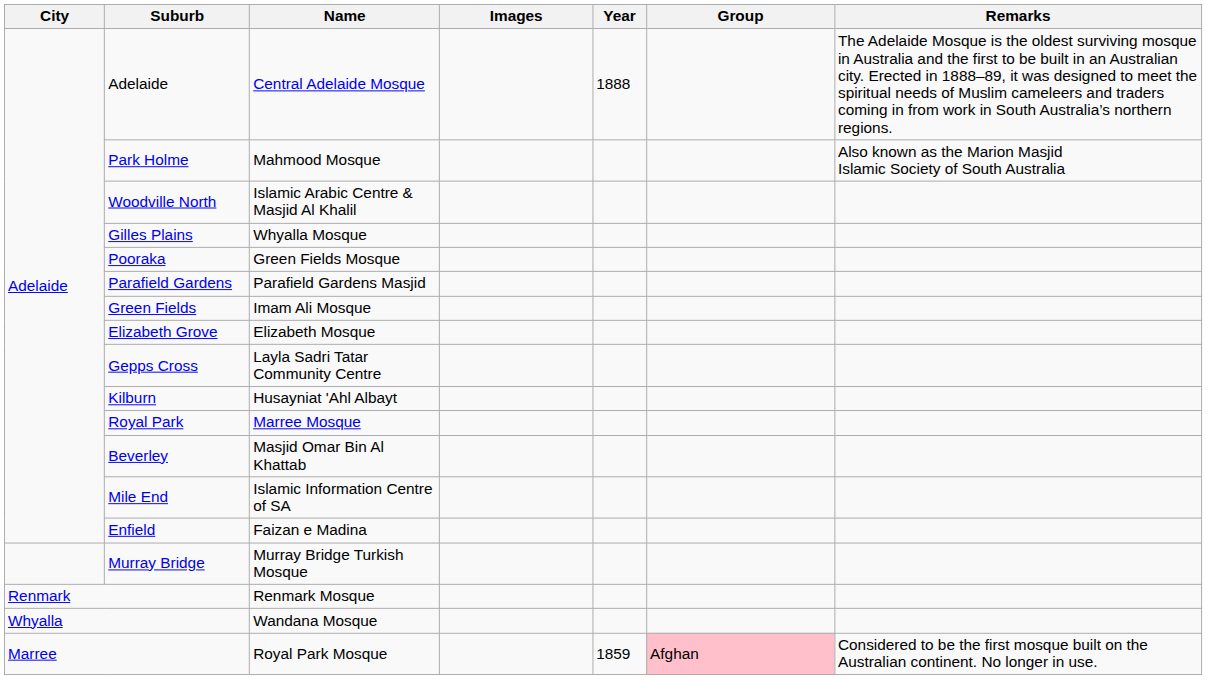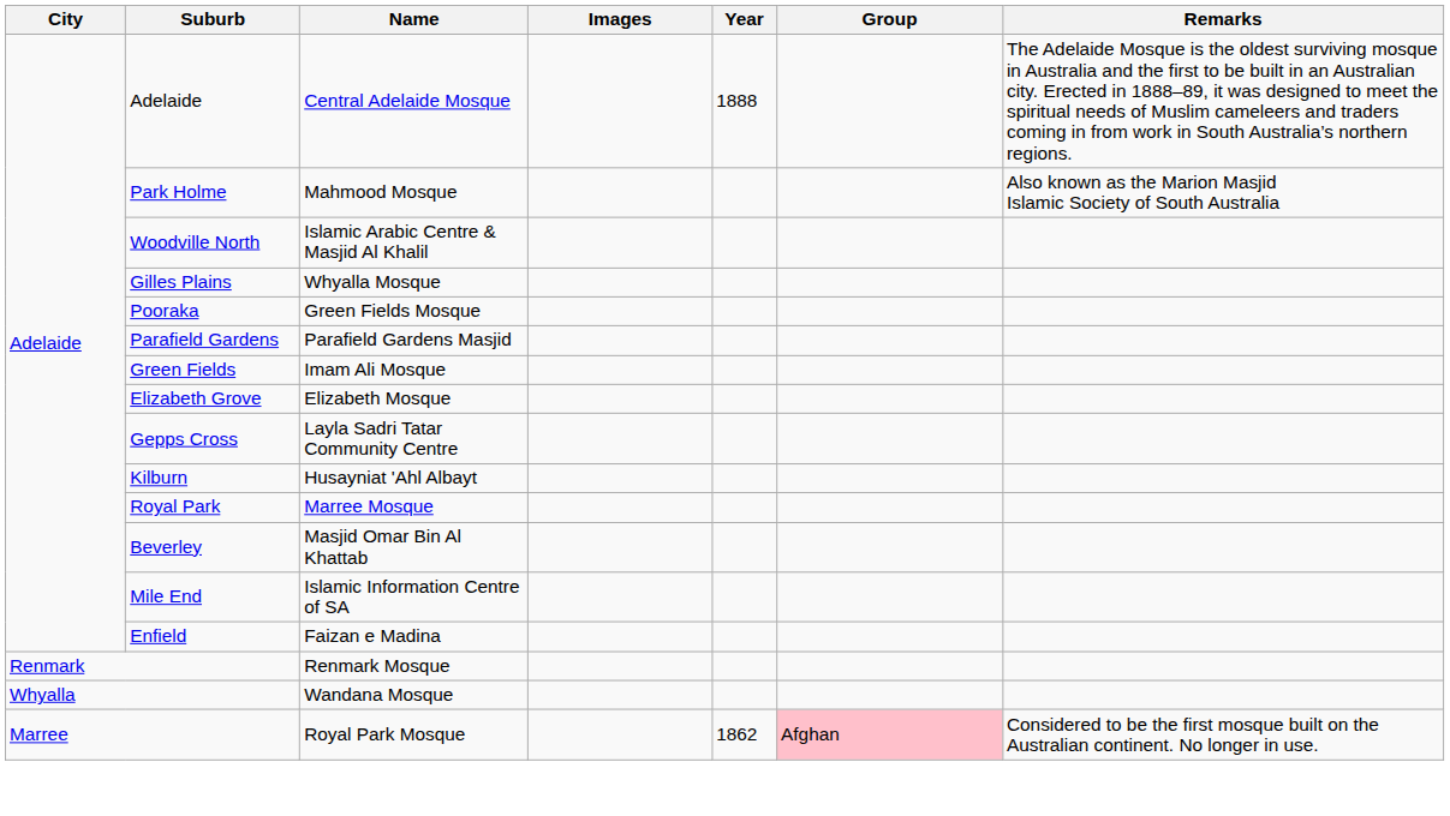 <table class="wikitable sortable">
 <tr>
 <th align=left width=100px>City</th>
 <th align=left width=150px>Suburb</th>
 <th align=left width=200px>Name</th>
 <th align=center width=160px class=unsortable>Images</th>
 <th align=left width=050px>Year</th>
 <th align=center width=200px>Group</th>
 <th align=left width=400px class=unsortable>Remarks</th>
 </tr>
 <tr>
 <td rowspan=14><a href='#'>Adelaide</a></td>
 <td>Adelaide</td>
 <td><a href='#'>Central Adelaide Mosque</a></td>
 <td></td>
 <td>1888</td>
 <td></td>
 <td>The Adelaide Mosque is the oldest surviving mosque in Australia and the first to be built in an Australian city. Erected in 1888–89, it was designed to meet the spiritual needs of Muslim cameleers and traders coming in from work in South Australia’s northern regions.</td>
 </tr>
 <tr>
 <td><a href='#'>Park Holme</a></td>
 <td>Mahmood Mosque</td>
 <td></td>
 <td></td>
 <td></td>
 <td>Also known as the Marion Masjid<br>Islamic Society of South Australia</td>
 </tr>
 <tr>
 <td><a href='#'>Woodville North</a></td>
 <td>Islamic Arabic Centre & Masjid Al Khalil</td>
 <td></td>
 <td></td>
 <td></td>
 <td></td>
 </tr>
 <tr>
 <td><a href='#'>Gilles Plains</a></td>
 <td>Whyalla Mosque</td>
 <td></td>
 <td></td>
 <td></td>
 <td></td>
 </tr>
 <tr>
 <td><a href='#'>Pooraka</a></td>
 <td>Green Fields Mosque</td>
 <td></td>
 <td></td>
 <td></td>
 <td></td>
 </tr>
 <tr>
 <td><a href='#'>Parafield Gardens</a></td>
 <td>Parafield Gardens Masjid</td>
 <td></td>
 <td></td>
 <td></td>
 <td></td>
 </tr>
 <tr>
 <td><a href='#'>Green Fields</a></td>
 <td>Imam Ali Mosque</td>
 <td></td>
 <td></td>
 <td></td>
 <td></td>
 </tr>
 <tr>
 <td><a href='#'>Elizabeth Grove</a></td>
 <td>Elizabeth Mosque</td>
 <td></td>
 <td></td>
 <td></td>
 <td></td>
 </tr>
 <tr>
 <td><a href='#'>Gepps Cross</a></td>
 <td>Layla Sadri Tatar Community Centre</td>
 <td></td>
 <td></td>
 <td></td>
 <td></td>
 </tr>
 <tr>
 <td><a href='#'>Kilburn</a></td>
 <td>Husayniat 'Ahl Albayt</td>
 <td></td>
 <td></td>
 <td></td>
 <td></td>
 </tr>
 <tr>
 <td><a href='#'>Royal Park</a></td>
 <td><a href='#'>Marree Mosque</a></td>
 <td></td>
 <td></td>
 <td></td>
 <td></td>
 </tr>
 <tr>
 <td><a href='#'>Beverley</a></td>
 <td>Masjid Omar Bin Al Khattab</td>
 <td></td>
 <td></td>
 <td></td>
 <td></td>
 </tr>
 <tr>
 <td><a href='#'>Mile End</a></td>
 <td>Islamic Information Centre of SA</td>
 <td></td>
 <td></td>
 <td></td>
 <td></td>
 </tr>
 <tr>
 <td><a href='#'>Enfield</a></td>
 <td>Faizan e Madina</td>
 <td></td>
 <td></td>
 <td></td>
 <td></td>
 </tr>
 <tr>
-<td></td>
-<td><a href='#'>Murray Bridge</a></td>
-<td>Murray Bridge Turkish Mosque</td>
-<td></td>
-<td></td>
-<td></td>
-<td></td>
-</tr>
-<tr>
 <td colspan=2><a href='#'>Renmark</a></td>
 <td>Renmark Mosque</td>
 <td></td>
 <td></td>
 <td></td>
 <td></td>
 </tr>
 <tr>
 <td colspan=2><a href='#'>Whyalla</a></td>
 <td>Wandana Mosque</td>
 <td></td>
 <td></td>
 <td></td>
 <td></td>
 </tr>
 <tr>
 <td colspan=2><a href='#'>Marree</a></td>
 <td>Royal Park Mosque</td>
 <td></td>
-<td>1859</td>
+<td>1862</td>
 <td style="background: pink;">Afghan</td>
 <td>Considered to be the first mosque built on the Australian continent.  No longer in use.</td>
 </tr>
 </table>
